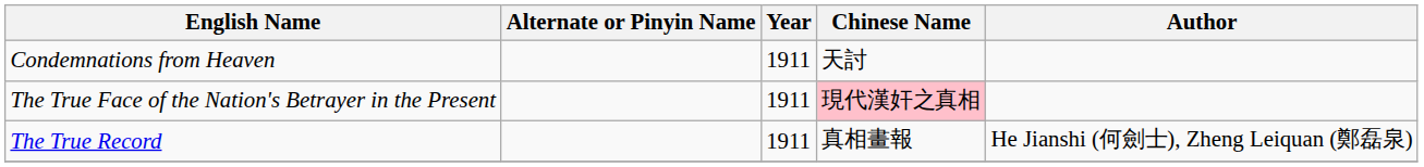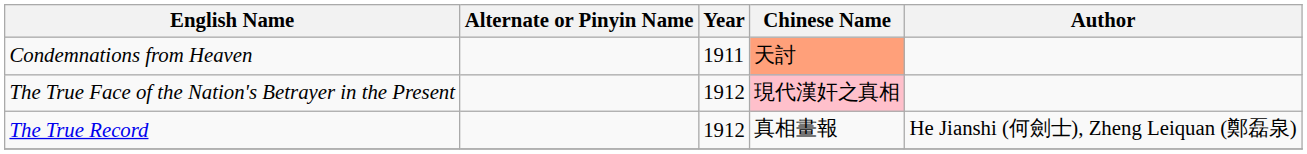 <table class="wikitable">
 <tr>
 <th>English Name</th>
 <th>Alternate or Pinyin Name</th>
 <th>Year</th>
 <th>Chinese Name</th>
 <th>Author</th>
 </tr>
 <tr>
 <td><em>Condemnations from Heaven</em></td>
 <td></td>
 <td>1911</td>
-<td>天討</td>
+<td style="background: lightsalmon;">天討</td>
 <td></td>
 </tr>
 <tr>
 <td><em>The True Face of the Nation's Betrayer in the Present</em></td>
 <td></td>
-<td>1911</td>
+<td>1912</td>
 <td style="background: pink;">現代漢奸之真相</td>
 <td></td>
 </tr>
 <tr>
 <td><em><a href='#'>The True Record</a></em></td>
 <td></td>
-<td>1911</td>
+<td>1912</td>
 <td>真相畫報</td>
 <td>He Jianshi (何劍士), Zheng Leiquan (鄭磊泉)</td>
 </tr>
 <tr>
 </tr>
 </table>
